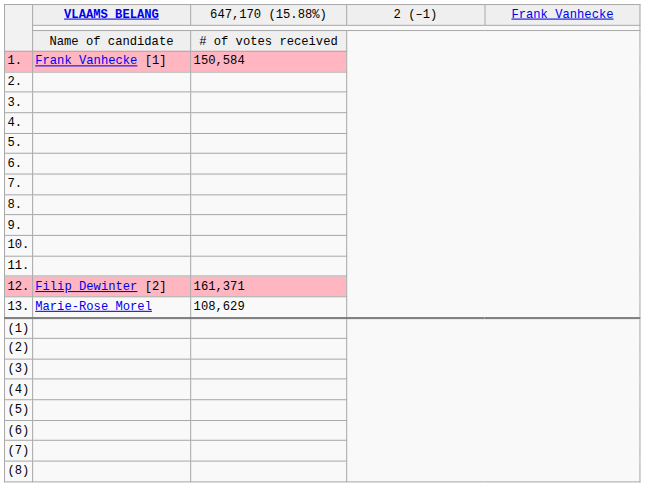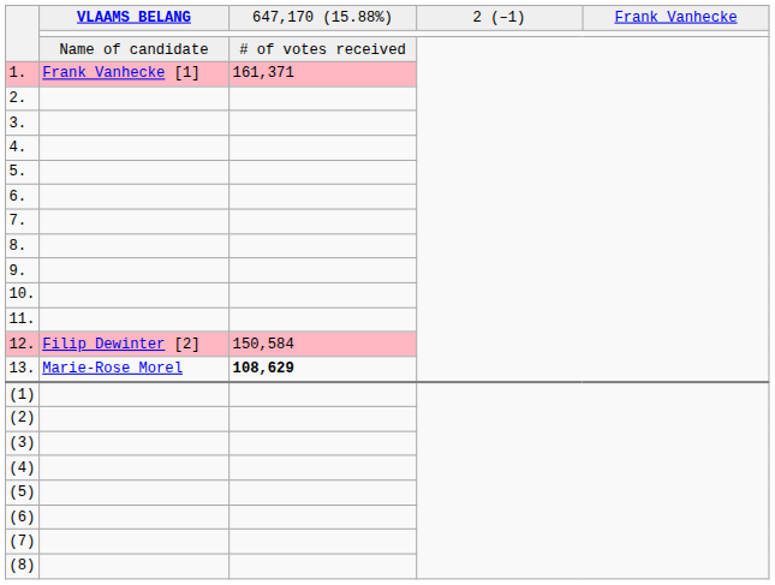 <table class="wikitable collapsible collapsed" style=text-align:left;font-size:90%>
 <tr>
 <th rowspan=3></th>
 <td bgcolor=efefef width=200 align=center><strong> <a href='#'>VLAAMS BELANG</a></strong></td>
 <td bgcolor=efefef width=200 align=center>647,170 (15.88%)</td>
 <td bgcolor=efefef width=200 align=center>2 (–1)</td>
 <td bgcolor=efefef width=200 align=center><a href='#'>Frank Vanhecke</a></td>
 </tr>
 <tr>
 <td colspan=4 bgcolor=></td>
 </tr>
 <tr>
 <td bgcolor=efefef align=center>Name of candidate</td>
 <td bgcolor=efefef align=center># of votes received</td>
 </tr>
 <tr bgcolor="lightpink">
 <td>1.</td>
 <td><a href='#'>Frank Vanhecke</a> [1]</td>
-<td>150,584</td>
+<td>161,371</td>
 </tr>
 <tr>
 <td>2.</td>
 <td></td>
 <td></td>
 </tr>
 <tr>
 <td>3.</td>
 <td></td>
 <td></td>
 </tr>
 <tr>
 <td>4.</td>
 <td></td>
 <td></td>
 </tr>
 <tr>
 <td>5.</td>
 <td></td>
 <td></td>
 </tr>
 <tr>
 <td>6.</td>
 <td></td>
 <td></td>
 </tr>
 <tr>
 <td>7.</td>
 <td></td>
 <td></td>
 </tr>
 <tr>
 <td>8.</td>
 <td></td>
 <td></td>
 </tr>
 <tr>
 <td>9.</td>
 <td></td>
 <td></td>
 </tr>
 <tr>
 <td>10.</td>
 <td></td>
 <td></td>
 </tr>
 <tr>
 <td>11.</td>
 <td></td>
 <td></td>
 </tr>
 <tr bgcolor="lightpink">
 <td>12.</td>
 <td><a href='#'>Filip Dewinter</a> [2]</td>
-<td>161,371</td>
+<td>150,584</td>
 </tr>
 <tr>
 <td>13.</td>
 <td><a href='#'>Marie-Rose Morel</a></td>
-<td>108,629</td>
+<td><strong>108,629</strong></td>
 </tr>
 <tr style="border-top:2px solid gray;">
 <td>(1)</td>
 <td></td>
 <td></td>
 </tr>
 <tr>
 <td>(2)</td>
 <td></td>
 <td></td>
 </tr>
 <tr>
 <td>(3)</td>
 <td></td>
 <td></td>
 </tr>
 <tr>
 <td>(4)</td>
 <td></td>
 <td></td>
 </tr>
 <tr>
 <td>(5)</td>
 <td></td>
 <td></td>
 </tr>
 <tr>
 <td>(6)</td>
 <td></td>
 <td></td>
 </tr>
 <tr>
 <td>(7)</td>
 <td></td>
 <td></td>
 </tr>
 <tr>
 <td>(8)</td>
 <td></td>
 <td></td>
 </tr>
 </table>
